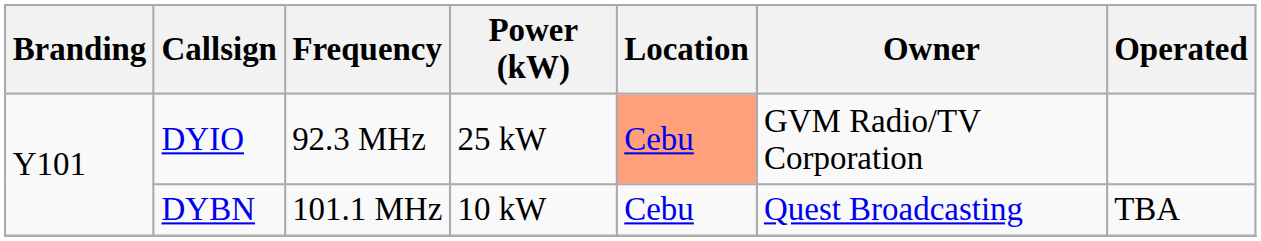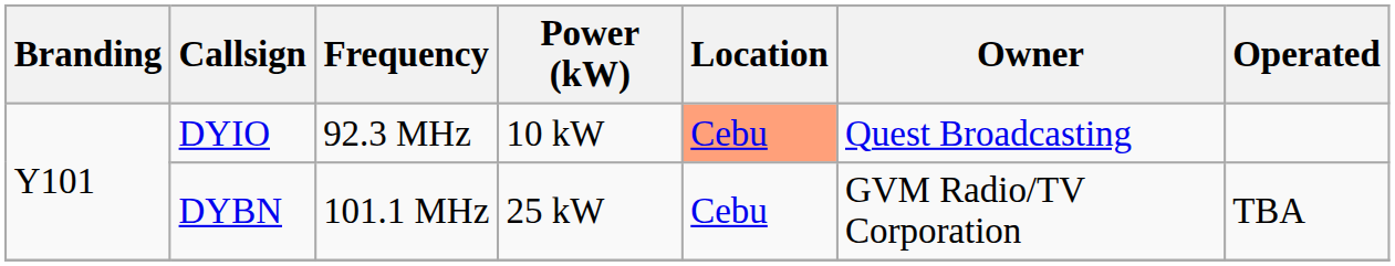 <table class="wikitable">
 <tr>
 <th>Branding</th>
 <th>Callsign</th>
 <th>Frequency</th>
 <th>Power (kW)</th>
 <th>Location</th>
 <th>Owner</th>
 <th>Operated</th>
 </tr>
 <tr>
 <td rowspan=2>Y101</td>
 <td><a href='#'>DYIO</a></td>
 <td>92.3 MHz</td>
-<td>25 kW</td>
+<td>10 kW</td>
 <td style="background: lightsalmon;"><a href='#'>Cebu</a></td>
-<td>GVM Radio/TV Corporation</td>
+<td><a href='#'>Quest Broadcasting</a></td>
 <td></td>
 </tr>
 <tr>
 <td><a href='#'>DYBN</a></td>
 <td>101.1 MHz</td>
-<td>10 kW</td>
+<td>25 kW</td>
 <td><a href='#'>Cebu</a></td>
-<td><a href='#'>Quest Broadcasting</a></td>
+<td>GVM Radio/TV Corporation</td>
 <td>TBA</td>
 </tr>
 <tr>
 </tr>
 </table>
